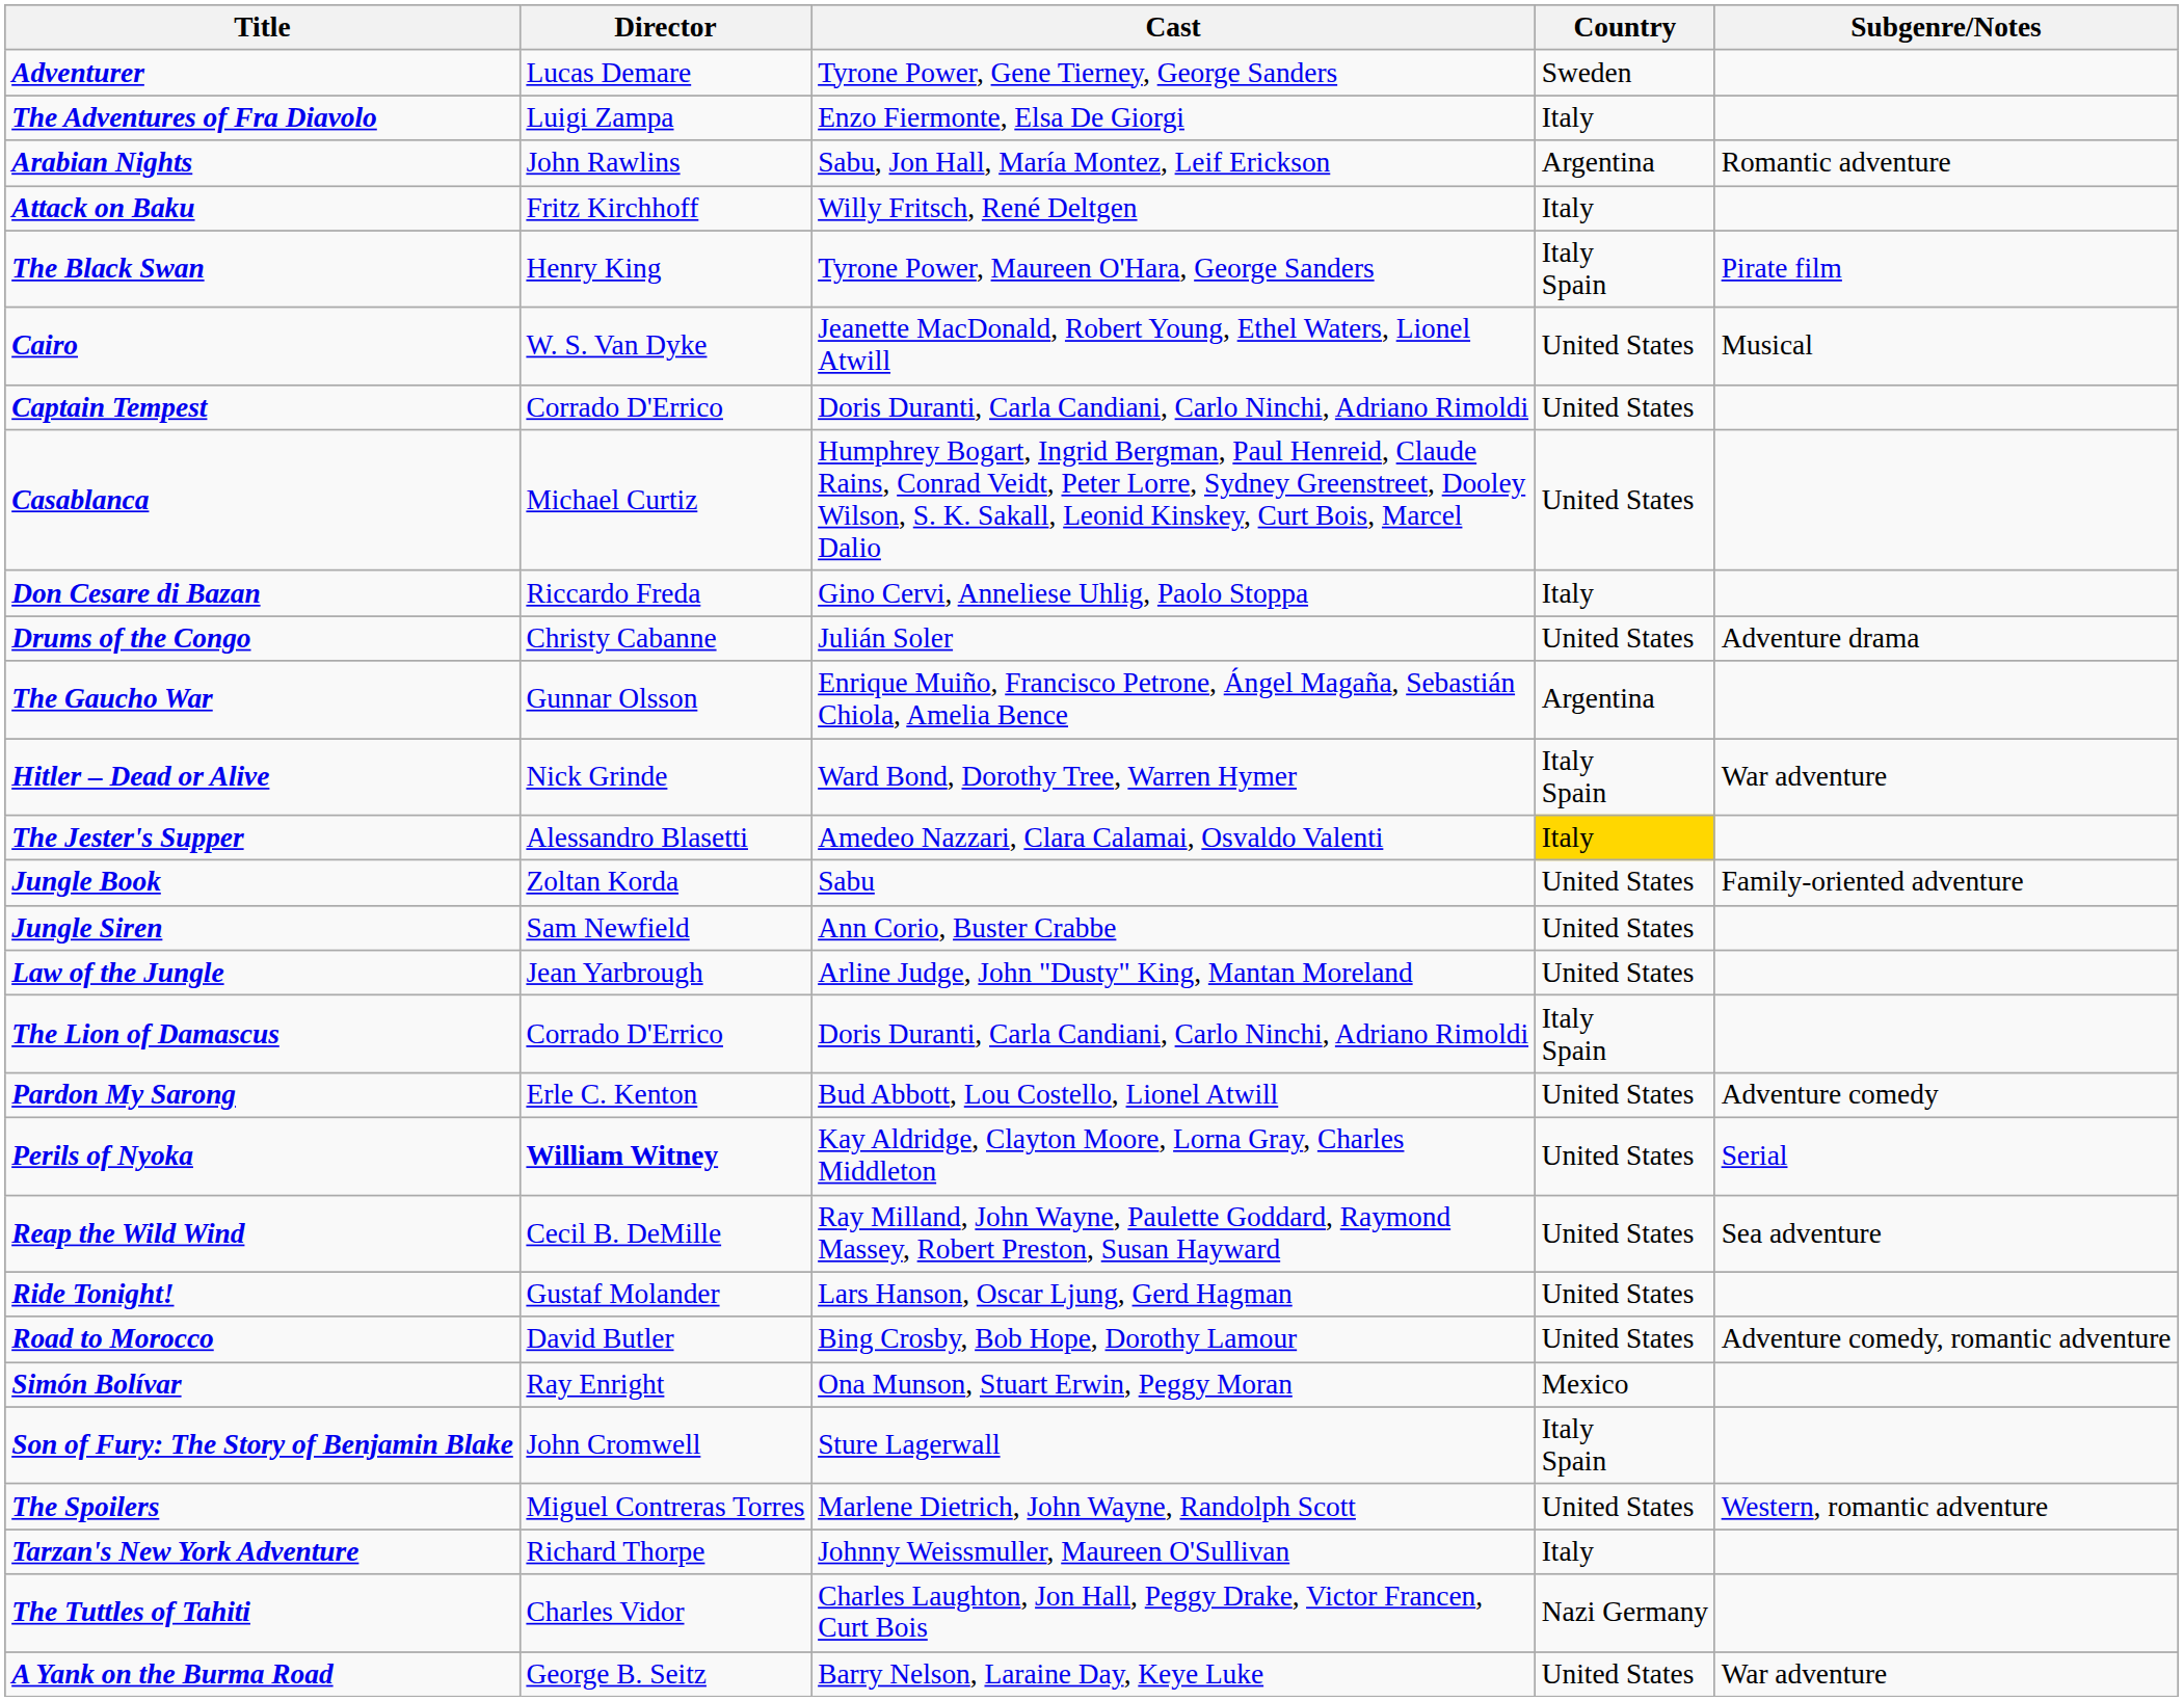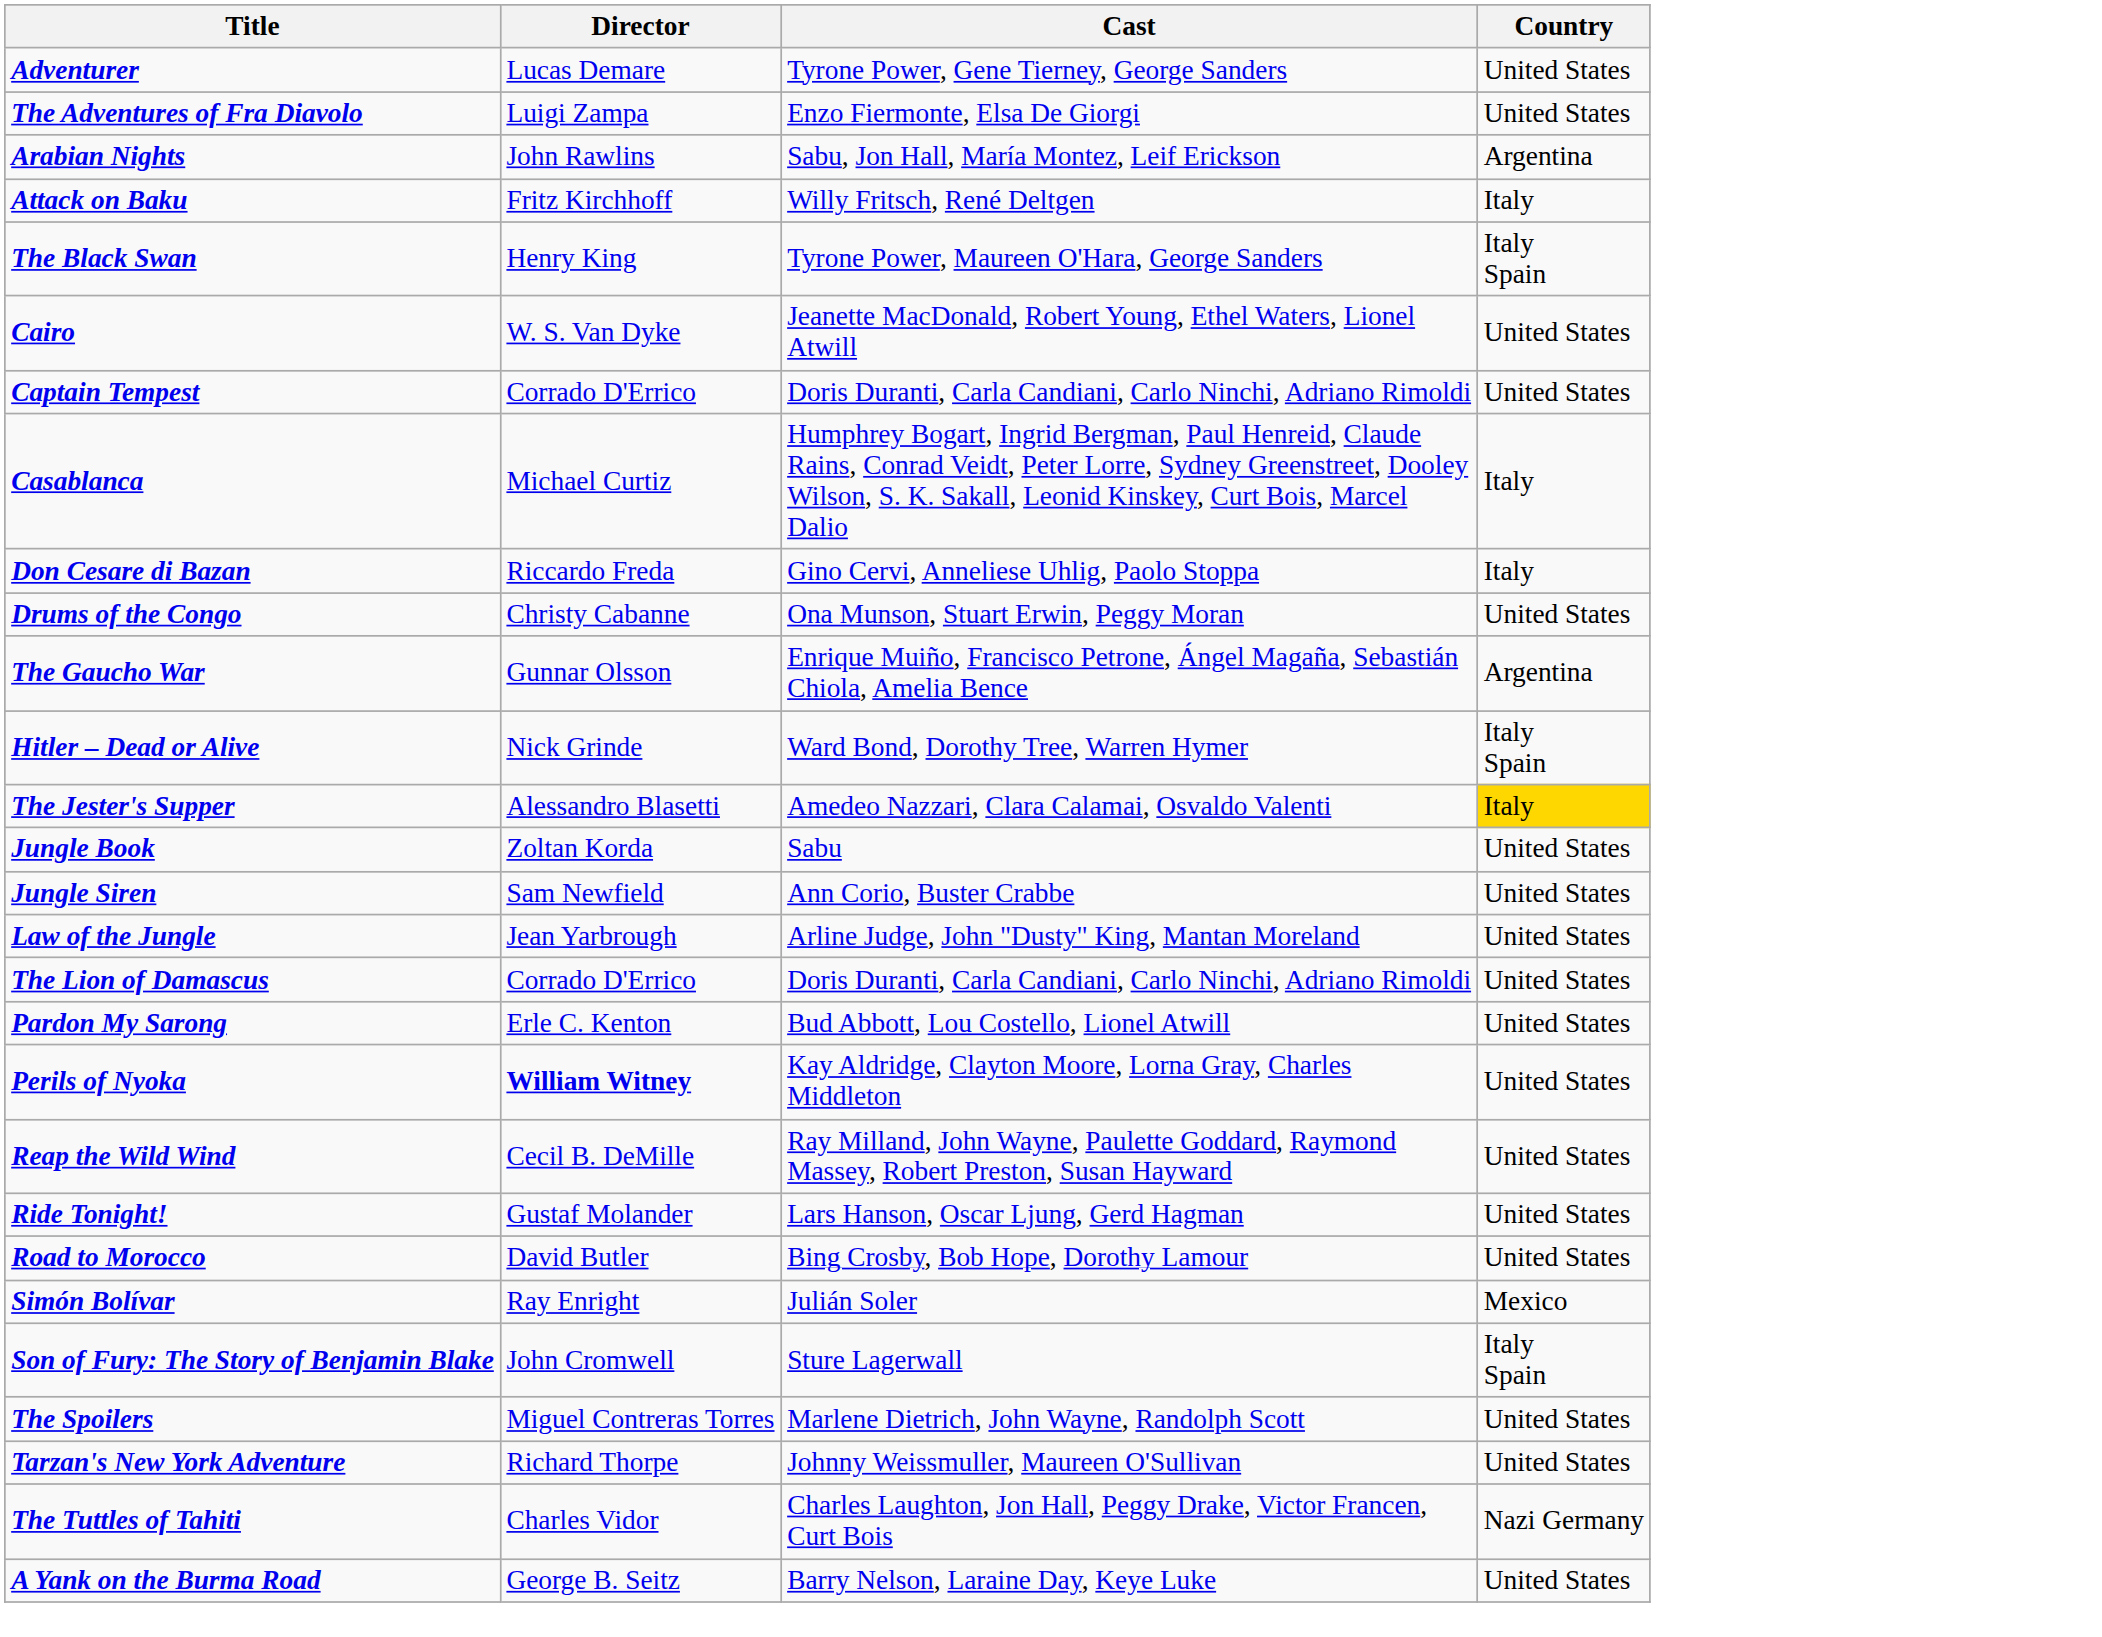 <table class="wikitable">
 <tr>
 <th>Title</th>
 <th>Director</th>
 <th style="width: 400px;">Cast</th>
 <th>Country</th>
-<th>Subgenre/Notes</th>
 </tr>
 <tr>
 <td><strong><em><a href='#'>Adventurer</a></em></strong></td>
 <td><a href='#'>Lucas Demare</a></td>
 <td><a href='#'>Tyrone Power</a>, <a href='#'>Gene Tierney</a>, <a href='#'>George Sanders</a></td>
-<td>Sweden</td>
-<td></td>
+<td>United States</td>
 </tr>
 <tr>
 <td><strong><em><a href='#'>The Adventures of Fra Diavolo</a></em></strong></td>
 <td><a href='#'>Luigi Zampa</a></td>
 <td><a href='#'>Enzo Fiermonte</a>, <a href='#'>Elsa De Giorgi</a></td>
-<td>Italy</td>
-<td></td>
+<td>United States</td>
 </tr>
 <tr>
 <td><strong><em><a href='#'>Arabian Nights</a></em></strong></td>
 <td><a href='#'>John Rawlins</a></td>
 <td><a href='#'>Sabu</a>, <a href='#'>Jon Hall</a>, <a href='#'>María Montez</a>, <a href='#'>Leif Erickson</a></td>
 <td>Argentina</td>
-<td>Romantic adventure</td>
 </tr>
 <tr>
 <td><strong><em><a href='#'>Attack on Baku</a></em></strong></td>
 <td><a href='#'>Fritz Kirchhoff</a></td>
 <td><a href='#'>Willy Fritsch</a>, <a href='#'>René Deltgen</a></td>
 <td>Italy</td>
-<td></td>
 </tr>
 <tr>
 <td><strong><em><a href='#'>The Black Swan</a></em></strong></td>
 <td><a href='#'>Henry King</a></td>
 <td><a href='#'>Tyrone Power</a>, <a href='#'>Maureen O'Hara</a>, <a href='#'>George Sanders</a></td>
 <td>Italy<br>Spain</td>
-<td><a href='#'>Pirate film</a></td>
 </tr>
 <tr>
 <td><strong><em><a href='#'>Cairo</a></em></strong></td>
 <td><a href='#'>W. S. Van Dyke</a></td>
 <td><a href='#'>Jeanette MacDonald</a>, <a href='#'>Robert Young</a>, <a href='#'>Ethel Waters</a>, <a href='#'>Lionel Atwill</a></td>
 <td>United States</td>
-<td>Musical</td>
 </tr>
 <tr>
 <td><strong><em><a href='#'>Captain Tempest</a></em></strong></td>
 <td><a href='#'>Corrado D'Errico</a></td>
 <td><a href='#'>Doris Duranti</a>, <a href='#'>Carla Candiani</a>, <a href='#'>Carlo Ninchi</a>, <a href='#'>Adriano Rimoldi</a></td>
 <td>United States</td>
-<td></td>
 </tr>
 <tr>
 <td><strong><em><a href='#'>Casablanca</a></em></strong></td>
 <td><a href='#'>Michael Curtiz</a></td>
 <td><a href='#'>Humphrey Bogart</a>, <a href='#'>Ingrid Bergman</a>, <a href='#'>Paul Henreid</a>, <a href='#'>Claude Rains</a>, <a href='#'>Conrad Veidt</a>, <a href='#'>Peter Lorre</a>, <a href='#'>Sydney Greenstreet</a>, <a href='#'>Dooley Wilson</a>, <a href='#'>S. K. Sakall</a>, <a href='#'>Leonid Kinskey</a>, <a href='#'>Curt Bois</a>, <a href='#'>Marcel Dalio</a></td>
-<td>United States</td>
-<td></td>
+<td>Italy</td>
 </tr>
 <tr>
 <td><strong><em><a href='#'>Don Cesare di Bazan</a></em></strong></td>
 <td><a href='#'>Riccardo Freda</a></td>
 <td><a href='#'>Gino Cervi</a>, <a href='#'>Anneliese Uhlig</a>, <a href='#'>Paolo Stoppa</a></td>
 <td>Italy</td>
-<td></td>
 </tr>
 <tr>
 <td><strong><em><a href='#'>Drums of the Congo</a></em></strong></td>
 <td><a href='#'>Christy Cabanne</a></td>
-<td><a href='#'>Julián Soler</a></td>
+<td><a href='#'>Ona Munson</a>, <a href='#'>Stuart Erwin</a>, <a href='#'>Peggy Moran</a></td>
 <td>United States</td>
-<td>Adventure drama</td>
 </tr>
 <tr>
 <td><strong><em><a href='#'>The Gaucho War</a></em></strong></td>
 <td><a href='#'>Gunnar Olsson</a></td>
 <td><a href='#'>Enrique Muiño</a>, <a href='#'>Francisco Petrone</a>, <a href='#'>Ángel Magaña</a>, <a href='#'>Sebastián Chiola</a>, <a href='#'>Amelia Bence</a></td>
 <td>Argentina</td>
-<td></td>
 </tr>
 <tr>
 <td><strong><em><a href='#'>Hitler – Dead or Alive</a></em></strong></td>
 <td><a href='#'>Nick Grinde</a></td>
 <td><a href='#'>Ward Bond</a>, <a href='#'>Dorothy Tree</a>, <a href='#'>Warren Hymer</a></td>
 <td>Italy<br>Spain</td>
-<td>War adventure</td>
 </tr>
 <tr>
 <td><strong><em><a href='#'>The Jester's Supper</a></em></strong></td>
 <td><a href='#'>Alessandro Blasetti</a></td>
 <td><a href='#'>Amedeo Nazzari</a>, <a href='#'>Clara Calamai</a>, <a href='#'>Osvaldo Valenti</a></td>
 <td style="background: gold;">Italy</td>
-<td></td>
 </tr>
 <tr>
 <td><strong><em><a href='#'>Jungle Book</a></em></strong></td>
 <td><a href='#'>Zoltan Korda</a></td>
 <td><a href='#'>Sabu</a></td>
 <td>United States</td>
-<td>Family-oriented adventure</td>
 </tr>
 <tr>
 <td><strong><em><a href='#'>Jungle Siren</a></em></strong></td>
 <td><a href='#'>Sam Newfield</a></td>
 <td><a href='#'>Ann Corio</a>, <a href='#'>Buster Crabbe</a></td>
 <td>United States</td>
-<td></td>
 </tr>
 <tr>
 <td><strong><em><a href='#'>Law of the Jungle</a></em></strong></td>
 <td><a href='#'>Jean Yarbrough</a></td>
 <td><a href='#'>Arline Judge</a>, <a href='#'>John "Dusty" King</a>, <a href='#'>Mantan Moreland</a></td>
 <td>United States</td>
-<td></td>
 </tr>
 <tr>
 <td><strong><em><a href='#'>The Lion of Damascus</a></em></strong></td>
 <td><a href='#'>Corrado D'Errico</a></td>
 <td><a href='#'>Doris Duranti</a>, <a href='#'>Carla Candiani</a>, <a href='#'>Carlo Ninchi</a>, <a href='#'>Adriano Rimoldi</a></td>
-<td>Italy<br>Spain</td>
-<td></td>
+<td>United States</td>
 </tr>
 <tr>
 <td><strong><em><a href='#'>Pardon My Sarong</a></em></strong></td>
 <td><a href='#'>Erle C. Kenton</a></td>
 <td><a href='#'>Bud Abbott</a>, <a href='#'>Lou Costello</a>, <a href='#'>Lionel Atwill</a></td>
 <td>United States</td>
-<td>Adventure comedy</td>
 </tr>
 <tr>
 <td><strong><em><a href='#'>Perils of Nyoka</a></em></strong></td>
 <td><strong><a href='#'>William Witney</a></strong></td>
 <td><a href='#'>Kay Aldridge</a>, <a href='#'>Clayton Moore</a>, <a href='#'>Lorna Gray</a>, <a href='#'>Charles Middleton</a></td>
 <td>United States</td>
-<td><a href='#'>Serial</a></td>
 </tr>
 <tr>
 <td><strong><em><a href='#'>Reap the Wild Wind</a></em></strong></td>
 <td><a href='#'>Cecil B. DeMille</a></td>
 <td><a href='#'>Ray Milland</a>, <a href='#'>John Wayne</a>, <a href='#'>Paulette Goddard</a>, <a href='#'>Raymond Massey</a>, <a href='#'>Robert Preston</a>, <a href='#'>Susan Hayward</a></td>
 <td>United States</td>
-<td>Sea adventure</td>
 </tr>
 <tr>
 <td><strong><em><a href='#'>Ride Tonight!</a></em></strong></td>
 <td><a href='#'>Gustaf Molander</a></td>
 <td><a href='#'>Lars Hanson</a>, <a href='#'>Oscar Ljung</a>, <a href='#'>Gerd Hagman</a></td>
 <td>United States</td>
-<td></td>
 </tr>
 <tr>
 <td><strong><em><a href='#'>Road to Morocco</a></em></strong></td>
 <td><a href='#'>David Butler</a></td>
 <td><a href='#'>Bing Crosby</a>, <a href='#'>Bob Hope</a>, <a href='#'>Dorothy Lamour</a></td>
 <td>United States</td>
-<td>Adventure comedy, romantic adventure</td>
 </tr>
 <tr>
 <td><strong><em><a href='#'>Simón Bolívar</a></em></strong></td>
 <td><a href='#'>Ray Enright</a></td>
-<td><a href='#'>Ona Munson</a>, <a href='#'>Stuart Erwin</a>, <a href='#'>Peggy Moran</a></td>
+<td><a href='#'>Julián Soler</a></td>
 <td>Mexico</td>
-<td></td>
 </tr>
 <tr>
 <td><strong><em><a href='#'>Son of Fury: The Story of Benjamin Blake</a></em></strong></td>
 <td><a href='#'>John Cromwell</a></td>
 <td><a href='#'>Sture Lagerwall</a></td>
 <td>Italy<br>Spain</td>
-<td></td>
 </tr>
 <tr>
 <td><strong><em><a href='#'>The Spoilers</a></em></strong></td>
 <td><a href='#'>Miguel Contreras Torres</a></td>
 <td><a href='#'>Marlene Dietrich</a>, <a href='#'>John Wayne</a>, <a href='#'>Randolph Scott</a></td>
 <td>United States</td>
-<td><a href='#'>Western</a>, romantic adventure</td>
 </tr>
 <tr>
 <td><strong><em><a href='#'>Tarzan's New York Adventure</a></em></strong></td>
 <td><a href='#'>Richard Thorpe</a></td>
 <td><a href='#'>Johnny Weissmuller</a>, <a href='#'>Maureen O'Sullivan</a></td>
-<td>Italy</td>
-<td></td>
+<td>United States</td>
 </tr>
 <tr>
 <td><strong><em><a href='#'>The Tuttles of Tahiti</a></em></strong></td>
 <td><a href='#'>Charles Vidor</a></td>
 <td><a href='#'>Charles Laughton</a>, <a href='#'>Jon Hall</a>, <a href='#'>Peggy Drake</a>, <a href='#'>Victor Francen</a>, <a href='#'>Curt Bois</a></td>
 <td>Nazi Germany</td>
-<td></td>
 </tr>
 <tr>
 <td><strong><em><a href='#'>A Yank on the Burma Road</a></em></strong></td>
 <td><a href='#'>George B. Seitz</a></td>
 <td><a href='#'>Barry Nelson</a>, <a href='#'>Laraine Day</a>, <a href='#'>Keye Luke</a></td>
 <td>United States</td>
-<td>War adventure</td>
 </tr>
 </table>
